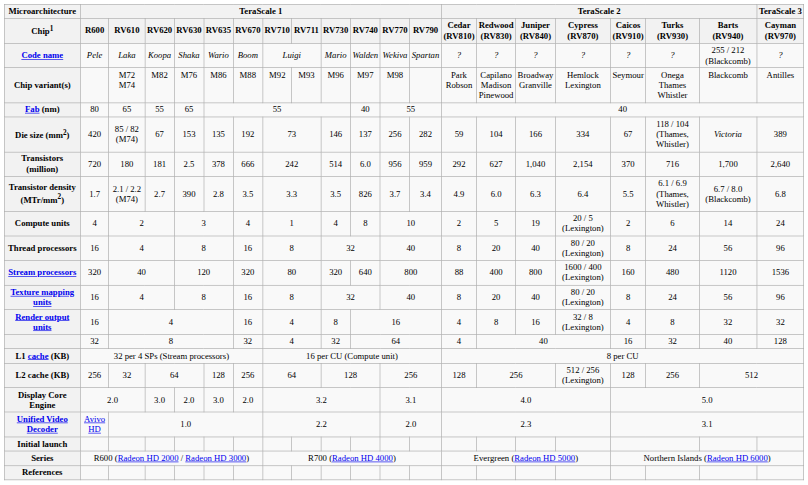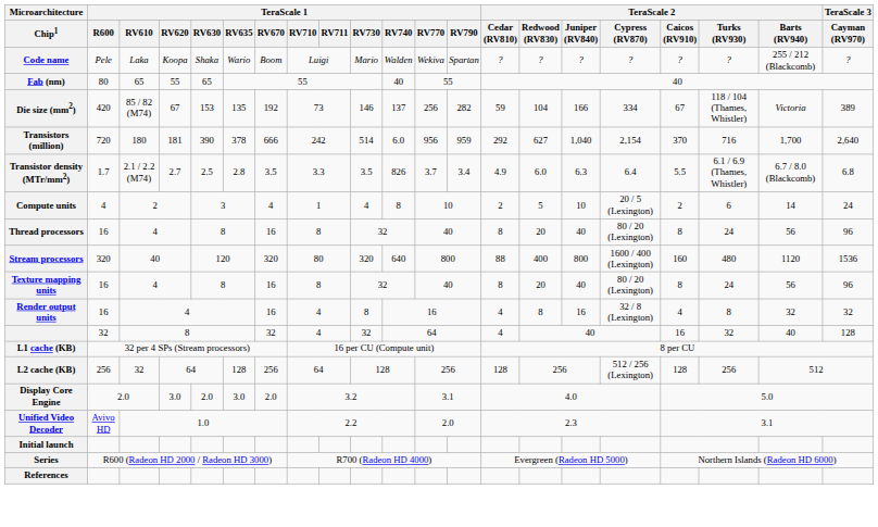 <table class="wikitable" style="font-size: 85%; text-align: center;">
 <tr>
 <th>Microarchitecture</th>
 <th colspan="12">TeraScale 1</th>
 <th colspan="7">TeraScale 2</th>
 <th>TeraScale 3</th>
 </tr>
 <tr>
 <th>Chip<sup>1</sup></th>
 <th>R600</th>
 <th>RV610</th>
 <th>RV620</th>
 <th>RV630</th>
 <th>RV635</th>
 <th>RV670</th>
 <th>RV710</th>
 <th>RV711</th>
 <th>RV730</th>
 <th>RV740</th>
 <th>RV770</th>
 <th>RV790</th>
 <th>Cedar<br>(RV810)</th>
 <th>Redwood<br>(RV830)</th>
 <th>Juniper<br>(RV840)</th>
 <th>Cypress<br>(RV870)</th>
 <th>Caicos<br>(RV910)</th>
 <th>Turks<br>(RV930)</th>
 <th>Barts<br>(RV940)</th>
 <th>Cayman<br>(RV970)</th>
 </tr>
 <tr>
 <th><a href='#'>Code name</a></th>
 <td><em>Pele</em></td>
 <td><em>Laka</em></td>
 <td><em>Koopa</em></td>
 <td><em>Shaka</em></td>
 <td><em>Wario</em></td>
 <td><em>Boom</em></td>
 <td colspan="2"><em>Luigi</em></td>
 <td><em>Mario</em></td>
 <td><em>Walden</em></td>
 <td><em>Wekiva</em></td>
 <td><em>Spartan</em></td>
 <td><em>?</em></td>
 <td><em>?</em></td>
 <td><em>?</em></td>
 <td><em>?</em></td>
 <td><em>?</em></td>
 <td><em>?</em></td>
 <td>255 / 212 (Blackcomb)</td>
 <td><em>?</em></td>
 </tr>
 <tr>
-<th>Chip variant(s)</th>
-<td></td>
-<td style="vertical-align:top;">M72<br>M74</td>
-<td style="vertical-align:top;">M82</td>
-<td style="vertical-align:top;">M76</td>
-<td style="vertical-align:top;">M86</td>
-<td style="vertical-align:top;">M88</td>
-<td style="vertical-align:top;">M92</td>
-<td style="vertical-align:top;">M93</td>
-<td style="vertical-align:top;">M96</td>
-<td style="vertical-align:top;">M97</td>
-<td style="vertical-align:top;">M98</td>
-<td></td>
-<td style="vertical-align:top;">Park<br>Robson</td>
-<td style="vertical-align:top;">Capilano<br>Madison<br>Pinewood</td>
-<td style="vertical-align:top;">Broadway<br>Granville</td>
-<td style="vertical-align:top;">Hemlock<br>Lexington</td>
-<td style="vertical-align:top;">Seymour</td>
-<td style="vertical-align:top;">Onega<br>Thames<br>Whistler</td>
-<td style="vertical-align:top;">Blackcomb</td>
-<td style="vertical-align:top;">Antilles</td>
-</tr>
-<tr>
 <th><a href='#'>Fab</a> (nm)</th>
 <td>80</td>
 <td>65</td>
 <td>55</td>
 <td>65</td>
 <td colspan="5">55</td>
 <td>40</td>
 <td colspan="2">55</td>
 <td colspan="8">40</td>
 </tr>
 <tr>
 <th>Die size (mm<sup>2</sup>)</th>
 <td>420</td>
 <td>85 / 82 (M74)</td>
 <td>67</td>
 <td>153</td>
 <td>135</td>
 <td>192</td>
 <td colspan="2">73</td>
 <td>146</td>
 <td>137</td>
 <td>256</td>
 <td>282</td>
 <td>59</td>
 <td>104</td>
 <td>166</td>
 <td>334</td>
 <td>67</td>
 <td>118 / 104 (Thames, Whistler)</td>
 <td><em>Victoria</em></td>
 <td>389</td>
 </tr>
 <tr>
 <th>Transistors (million)</th>
 <td>720</td>
 <td>180</td>
 <td>181</td>
-<td>2.5</td>
+<td>390</td>
 <td>378</td>
 <td>666</td>
 <td colspan="2">242</td>
 <td>514</td>
 <td>6.0</td>
 <td>956</td>
 <td>959</td>
 <td>292</td>
 <td>627</td>
 <td>1,040</td>
 <td>2,154</td>
 <td>370</td>
 <td>716</td>
 <td>1,700</td>
 <td>2,640</td>
 </tr>
 <tr>
 <th>Transistor density<br>(MTr/mm<sup>2</sup>)</th>
 <td>1.7</td>
 <td>2.1 / 2.2 (M74)</td>
 <td>2.7</td>
-<td>390</td>
+<td>2.5</td>
 <td>2.8</td>
 <td>3.5</td>
 <td colspan="2">3.3</td>
 <td>3.5</td>
 <td>826</td>
 <td>3.7</td>
 <td>3.4</td>
 <td>4.9</td>
 <td>6.0</td>
 <td>6.3</td>
 <td>6.4</td>
 <td>5.5</td>
 <td>6.1 / 6.9 (Thames, Whistler)</td>
 <td>6.7 / 8.0 (Blackcomb)</td>
 <td>6.8</td>
 </tr>
 <tr>
 <th>Compute units</th>
 <td>4</td>
 <td colspan="2">2</td>
 <td colspan="2">3</td>
 <td>4</td>
 <td colspan="2">1</td>
 <td>4</td>
 <td>8</td>
 <td colspan="2">10</td>
 <td>2</td>
 <td>5</td>
-<td>19</td>
+<td>10</td>
 <td>20 / 5 (Lexington)</td>
 <td>2</td>
 <td>6</td>
 <td>14</td>
 <td>24</td>
 </tr>
 <tr>
 <th>Thread processors</th>
 <td>16</td>
 <td colspan="2">4</td>
 <td colspan="2">8</td>
 <td>16</td>
 <td colspan="2">8</td>
 <td colspan="2">32</td>
 <td colspan="2">40</td>
 <td>8</td>
 <td>20</td>
 <td>40</td>
 <td>80 / 20 (Lexington)</td>
 <td>8</td>
 <td>24</td>
 <td>56</td>
 <td>96</td>
 </tr>
 <tr>
 <th><a href='#'>Stream processors</a></th>
 <td>320</td>
 <td colspan="2">40</td>
 <td colspan="2">120</td>
 <td>320</td>
 <td colspan="2">80</td>
 <td>320</td>
 <td>640</td>
 <td colspan="2">800</td>
 <td>88</td>
 <td>400</td>
 <td>800</td>
 <td>1600 / 400 (Lexington)</td>
 <td>160</td>
 <td>480</td>
 <td>1120</td>
 <td>1536</td>
 </tr>
 <tr>
 <th><a href='#'>Texture mapping units</a></th>
 <td>16</td>
 <td colspan="2">4</td>
 <td colspan="2">8</td>
 <td>16</td>
 <td colspan="2">8</td>
 <td colspan="2">32</td>
 <td colspan="2">40</td>
 <td>8</td>
 <td>20</td>
 <td>40</td>
 <td>80 / 20 (Lexington)</td>
 <td>8</td>
 <td>24</td>
 <td>56</td>
 <td>96</td>
 </tr>
 <tr>
 <th><a href='#'>Render output units</a></th>
 <td>16</td>
 <td colspan="4">4</td>
 <td>16</td>
 <td colspan="2">4</td>
 <td>8</td>
 <td colspan="3">16</td>
 <td>4</td>
 <td>8</td>
 <td>16</td>
 <td>32 / 8 (Lexington)</td>
 <td>4</td>
 <td>8</td>
 <td>32</td>
 <td>32</td>
 </tr>
 <tr>
 <th><a href='#'></a></th>
 <td>32</td>
 <td colspan="4">8</td>
 <td>32</td>
 <td colspan="2">4</td>
 <td>32</td>
 <td colspan="3">64</td>
 <td>4</td>
 <td colspan="3">40</td>
 <td>16</td>
 <td>32</td>
 <td>40</td>
 <td>128</td>
 </tr>
 <tr>
 <th>L1 <a href='#'>cache</a> (KB)</th>
 <td colspan="6">32 per 4 SPs (Stream processors)</td>
 <td colspan="6">16 per CU (Compute unit)</td>
 <td colspan="8">8 per CU</td>
 </tr>
 <tr>
 <th>L2 cache (KB)</th>
 <td>256</td>
 <td>32</td>
 <td colspan="2">64</td>
 <td>128</td>
 <td>256</td>
 <td colspan="2">64</td>
 <td colspan="2">128</td>
 <td colspan="2">256</td>
 <td>128</td>
 <td colspan="2">256</td>
 <td>512 / 256 (Lexington)</td>
 <td>128</td>
 <td>256</td>
 <td colspan="2">512</td>
 </tr>
 <tr>
 <th>Display Core Engine</th>
 <td colspan="2">2.0</td>
 <td>3.0</td>
 <td>2.0</td>
 <td>3.0</td>
 <td>2.0</td>
 <td colspan="4">3.2</td>
 <td colspan="2">3.1</td>
 <td colspan="4">4.0</td>
 <td colspan="4">5.0</td>
 </tr>
 <tr>
 <th><a href='#'>Unified Video Decoder</a></th>
 <td><a href='#'>Avivo HD</a></td>
 <td colspan="5">1.0</td>
 <td colspan="4">2.2</td>
 <td colspan="2">2.0</td>
 <td colspan="4">2.3</td>
 <td colspan="4">3.1</td>
 </tr>
 <tr>
 <th>Initial launch</th>
 <td></td>
 <td></td>
 <td></td>
 <td></td>
 <td></td>
 <td></td>
 <td></td>
 <td></td>
 <td></td>
 <td></td>
 <td></td>
 <td></td>
 <td></td>
 <td></td>
 <td></td>
 <td></td>
 <td colspan="2"></td>
 <td></td>
 <td></td>
 </tr>
 <tr>
 <th>Series</th>
 <td colspan="6">R600 (<a href='#'>Radeon HD 2000</a> / <a href='#'>Radeon HD 3000</a>)</td>
 <td colspan="6">R700 (<a href='#'>Radeon HD 4000</a>)</td>
 <td colspan="4">Evergreen (<a href='#'>Radeon HD 5000</a>)</td>
 <td colspan="4">Northern Islands (<a href='#'>Radeon HD 6000</a>)</td>
 </tr>
 <tr>
 <th>References</th>
 <td></td>
 <td><br></td>
 <td><br></td>
 <td><br></td>
 <td><br></td>
 <td><br></td>
 <td><br></td>
 <td><br></td>
 <td><br></td>
 <td><br></td>
 <td><br></td>
 <td></td>
 <td><br></td>
 <td><br></td>
 <td><br></td>
 <td><br></td>
 <td><br></td>
 <td><br></td>
 <td><br></td>
 <td><br></td>
 </tr>
 </table>
